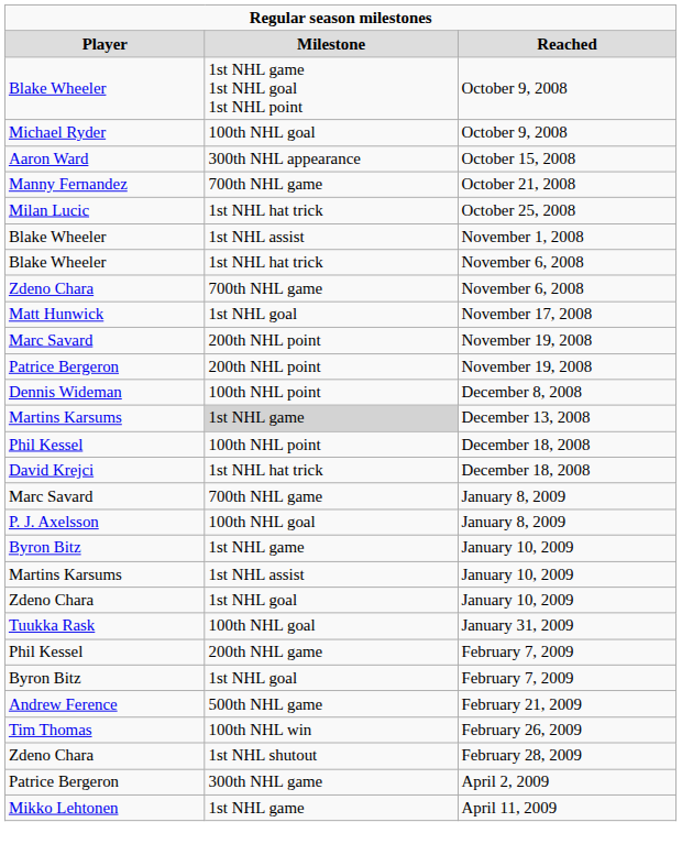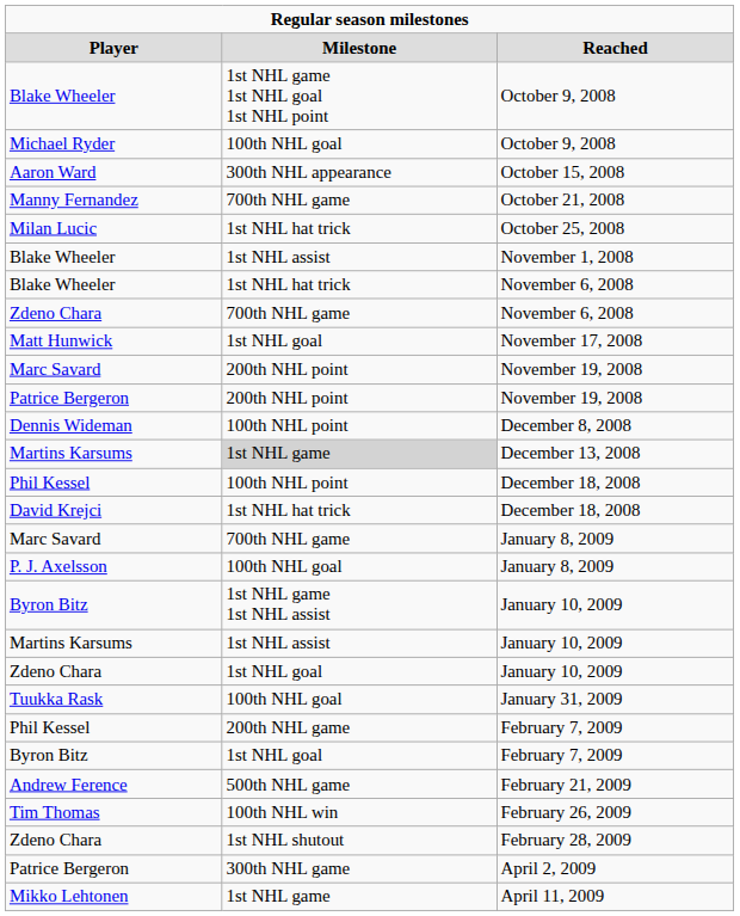 <table class="wikitable" style="width:52%;">
 <tr>
 <td colspan="10" style="text-align:center;"><strong>Regular season milestones</strong></td>
 </tr>
 <tr style="text-align:center; background:#ddd;">
 <td><strong>Player</strong></td>
 <td><strong>Milestone</strong></td>
 <td><strong>Reached</strong></td>
 </tr>
 <tr>
 <td><a href='#'>Blake Wheeler</a></td>
 <td>1st NHL game<br>1st NHL goal<br>1st NHL point</td>
 <td>October 9, 2008</td>
 </tr>
 <tr>
 <td><a href='#'>Michael Ryder</a></td>
 <td>100th NHL goal</td>
 <td>October 9, 2008</td>
 </tr>
 <tr>
 <td><a href='#'>Aaron Ward</a></td>
 <td>300th NHL appearance</td>
 <td>October 15, 2008</td>
 </tr>
 <tr>
 <td><a href='#'>Manny Fernandez</a></td>
 <td>700th NHL game</td>
 <td>October 21, 2008</td>
 </tr>
 <tr>
 <td><a href='#'>Milan Lucic</a></td>
 <td>1st NHL hat trick</td>
 <td>October 25, 2008</td>
 </tr>
 <tr>
 <td>Blake Wheeler</td>
 <td>1st NHL assist</td>
 <td>November 1, 2008</td>
 </tr>
 <tr>
 <td>Blake Wheeler</td>
 <td>1st NHL hat trick</td>
 <td>November 6, 2008</td>
 </tr>
 <tr>
 <td><a href='#'>Zdeno Chara</a></td>
 <td>700th NHL game</td>
 <td>November 6, 2008</td>
 </tr>
 <tr>
 <td><a href='#'>Matt Hunwick</a></td>
 <td>1st NHL goal</td>
 <td>November 17, 2008</td>
 </tr>
 <tr>
 <td><a href='#'>Marc Savard</a></td>
 <td>200th NHL point</td>
 <td>November 19, 2008</td>
 </tr>
 <tr>
 <td><a href='#'>Patrice Bergeron</a></td>
 <td>200th NHL point</td>
 <td>November 19, 2008</td>
 </tr>
 <tr>
 <td><a href='#'>Dennis Wideman</a></td>
 <td>100th NHL point</td>
 <td>December 8, 2008</td>
 </tr>
 <tr>
 <td><a href='#'>Martins Karsums</a></td>
 <td style="background: lightgrey;">1st NHL game</td>
 <td>December 13, 2008</td>
 </tr>
 <tr>
 <td><a href='#'>Phil Kessel</a></td>
 <td>100th NHL point</td>
 <td>December 18, 2008</td>
 </tr>
 <tr>
 <td><a href='#'>David Krejci</a></td>
 <td>1st NHL hat trick</td>
 <td>December 18, 2008</td>
 </tr>
 <tr>
 <td>Marc Savard</td>
 <td>700th NHL game</td>
 <td>January 8, 2009</td>
 </tr>
 <tr>
 <td><a href='#'>P. J. Axelsson</a></td>
 <td>100th NHL goal</td>
 <td>January 8, 2009</td>
 </tr>
 <tr>
 <td><a href='#'>Byron Bitz</a></td>
-<td>1st NHL game</td>
+<td>1st NHL game<br>1st NHL assist</td>
 <td>January 10, 2009</td>
 </tr>
 <tr>
 <td>Martins Karsums</td>
 <td>1st NHL assist</td>
 <td>January 10, 2009</td>
 </tr>
 <tr>
 <td>Zdeno Chara</td>
 <td>1st NHL goal</td>
 <td>January 10, 2009</td>
 </tr>
 <tr>
 <td><a href='#'>Tuukka Rask</a></td>
 <td>100th NHL goal</td>
 <td>January 31, 2009</td>
 </tr>
 <tr>
 <td>Phil Kessel</td>
 <td>200th NHL game</td>
 <td>February 7, 2009</td>
 </tr>
 <tr>
 <td>Byron Bitz</td>
 <td>1st NHL goal</td>
 <td>February 7, 2009</td>
 </tr>
 <tr>
 <td><a href='#'>Andrew Ference</a></td>
 <td>500th NHL game</td>
 <td>February 21, 2009</td>
 </tr>
 <tr>
 <td><a href='#'>Tim Thomas</a></td>
 <td>100th NHL win</td>
 <td>February 26, 2009</td>
 </tr>
 <tr>
 <td>Zdeno Chara</td>
 <td>1st NHL shutout</td>
 <td>February 28, 2009</td>
 </tr>
 <tr>
 <td>Patrice Bergeron</td>
 <td>300th NHL game</td>
 <td>April 2, 2009</td>
 </tr>
 <tr>
 <td><a href='#'>Mikko Lehtonen</a></td>
 <td>1st NHL game</td>
 <td>April 11, 2009</td>
 </tr>
 </table>
